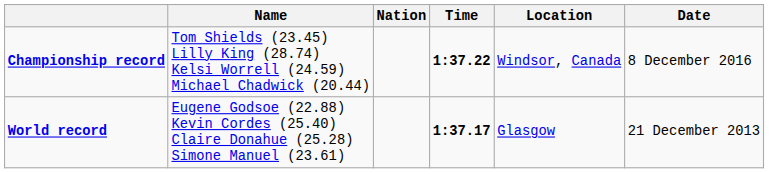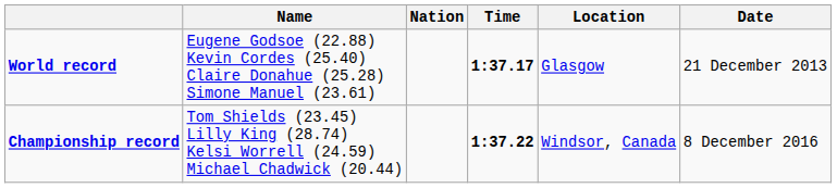 <table class=wikitable>
 <tr>
 <th></th>
 <th>Name</th>
 <th>Nation</th>
 <th>Time</th>
 <th>Location</th>
 <th>Date</th>
 </tr>
 <tr>
+<td><strong><a href='#'>World record</a></strong></td>
+<td><a href='#'>Eugene Godsoe</a> (22.88)<br><a href='#'>Kevin Cordes</a> (25.40)<br><a href='#'>Claire Donahue</a> (25.28)<br><a href='#'>Simone Manuel</a> (23.61)</td>
+<td align=left></td>
+<td><strong>1:37.17</strong></td>
+<td><a href='#'>Glasgow</a></td>
+<td>21 December 2013</td>
+</tr>
+<tr>
 <td><strong><a href='#'>Championship record</a></strong></td>
 <td><a href='#'>Tom Shields</a> (23.45)<br><a href='#'>Lilly King</a> (28.74)<br><a href='#'>Kelsi Worrell</a> (24.59)<br><a href='#'>Michael Chadwick</a> (20.44)</td>
 <td align=left></td>
 <td><strong>1:37.22</strong></td>
 <td><a href='#'>Windsor</a>, <a href='#'>Canada</a></td>
 <td>8 December 2016</td>
 </tr>
-<tr>
-<td><strong><a href='#'>World record</a></strong></td>
-<td><a href='#'>Eugene Godsoe</a> (22.88)<br><a href='#'>Kevin Cordes</a> (25.40)<br><a href='#'>Claire Donahue</a> (25.28)<br><a href='#'>Simone Manuel</a> (23.61)</td>
-<td align=left></td>
-<td><strong>1:37.17</strong></td>
-<td><a href='#'>Glasgow</a></td>
-<td>21 December 2013</td>
-</tr>
 </table>
